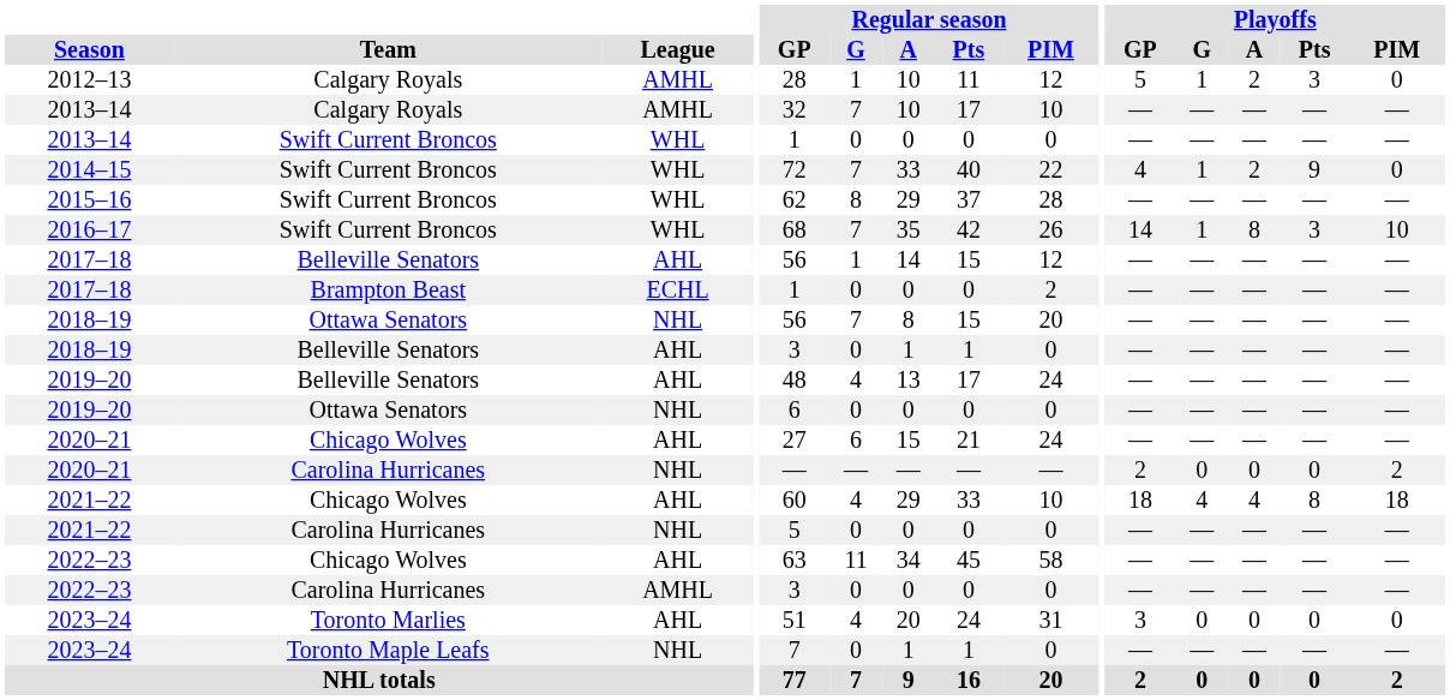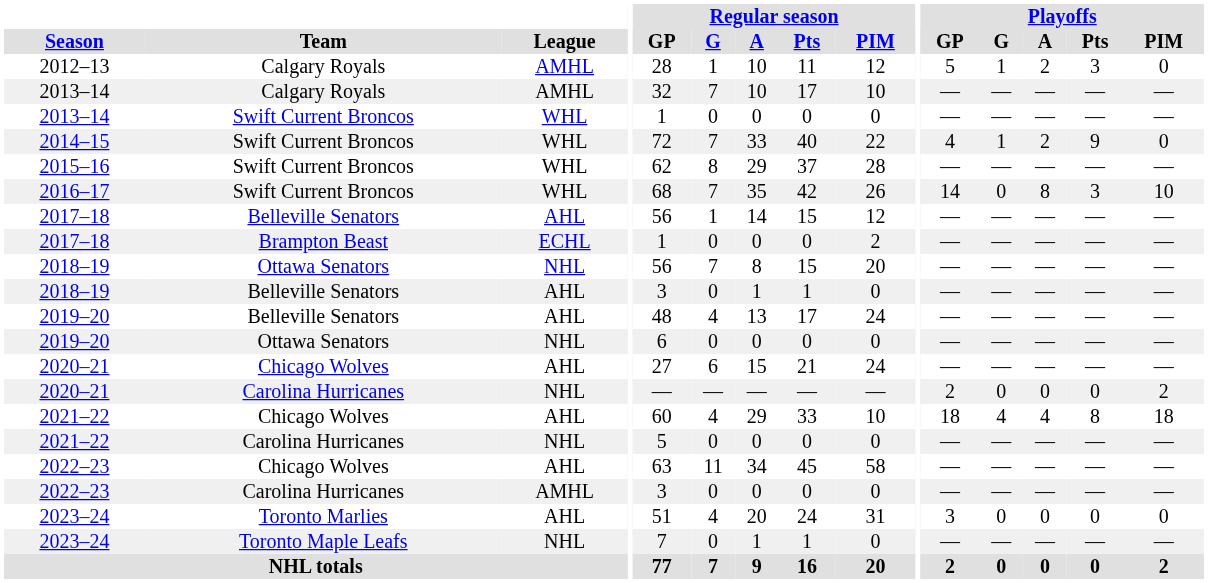 <table border="0" cellpadding="1" cellspacing="0" style="text-align:center; width:60em">
 <tr bgcolor="#e0e0e0">
 <th colspan="3" bgcolor="#ffffff"></th>
 <th rowspan="99" bgcolor="#ffffff"></th>
 <th colspan="5"><a href='#'>Regular season</a></th>
 <th rowspan="99" bgcolor="#ffffff"></th>
 <th colspan="5"><a href='#'>Playoffs</a></th>
 </tr>
 <tr bgcolor="#e0e0e0">
 <th><a href='#'>Season</a></th>
 <th>Team</th>
 <th>League</th>
 <th>GP</th>
 <th><a href='#'>G</a></th>
 <th><a href='#'>A</a></th>
 <th><a href='#'>Pts</a></th>
 <th><a href='#'>PIM</a></th>
 <th>GP</th>
 <th>G</th>
 <th>A</th>
 <th>Pts</th>
 <th>PIM</th>
 </tr>
 <tr>
 <td>2012–13</td>
 <td>Calgary Royals</td>
 <td><a href='#'>AMHL</a></td>
 <td>28</td>
 <td>1</td>
 <td>10</td>
 <td>11</td>
 <td>12</td>
 <td>5</td>
 <td>1</td>
 <td>2</td>
 <td>3</td>
 <td>0</td>
 </tr>
 <tr bgcolor="#f0f0f0">
 <td>2013–14</td>
 <td>Calgary Royals</td>
 <td>AMHL</td>
 <td>32</td>
 <td>7</td>
 <td>10</td>
 <td>17</td>
 <td>10</td>
 <td>—</td>
 <td>—</td>
 <td>—</td>
 <td>—</td>
 <td>—</td>
 </tr>
 <tr>
 <td><a href='#'>2013–14</a></td>
 <td><a href='#'>Swift Current Broncos</a></td>
 <td><a href='#'>WHL</a></td>
 <td>1</td>
 <td>0</td>
 <td>0</td>
 <td>0</td>
 <td>0</td>
 <td>—</td>
 <td>—</td>
 <td>—</td>
 <td>—</td>
 <td>—</td>
 </tr>
 <tr bgcolor="#f0f0f0">
 <td><a href='#'>2014–15</a></td>
 <td>Swift Current Broncos</td>
 <td>WHL</td>
 <td>72</td>
 <td>7</td>
 <td>33</td>
 <td>40</td>
 <td>22</td>
 <td>4</td>
 <td>1</td>
 <td>2</td>
 <td>9</td>
 <td>0</td>
 </tr>
 <tr>
 <td><a href='#'>2015–16</a></td>
 <td>Swift Current Broncos</td>
 <td>WHL</td>
 <td>62</td>
 <td>8</td>
 <td>29</td>
 <td>37</td>
 <td>28</td>
 <td>—</td>
 <td>—</td>
 <td>—</td>
 <td>—</td>
 <td>—</td>
 </tr>
 <tr bgcolor="#f0f0f0">
 <td><a href='#'>2016–17</a></td>
 <td>Swift Current Broncos</td>
 <td>WHL</td>
 <td>68</td>
 <td>7</td>
 <td>35</td>
 <td>42</td>
 <td>26</td>
 <td>14</td>
-<td>1</td>
+<td>0</td>
 <td>8</td>
 <td>3</td>
 <td>10</td>
 </tr>
 <tr>
 <td><a href='#'>2017–18</a></td>
 <td><a href='#'>Belleville Senators</a></td>
 <td><a href='#'>AHL</a></td>
 <td>56</td>
 <td>1</td>
 <td>14</td>
 <td>15</td>
 <td>12</td>
 <td>—</td>
 <td>—</td>
 <td>—</td>
 <td>—</td>
 <td>—</td>
 </tr>
 <tr bgcolor="#f0f0f0">
 <td><a href='#'>2017–18</a></td>
 <td><a href='#'>Brampton Beast</a></td>
 <td><a href='#'>ECHL</a></td>
 <td>1</td>
 <td>0</td>
 <td>0</td>
 <td>0</td>
 <td>2</td>
 <td>—</td>
 <td>—</td>
 <td>—</td>
 <td>—</td>
 <td>—</td>
 </tr>
 <tr>
 <td><a href='#'>2018–19</a></td>
 <td><a href='#'>Ottawa Senators</a></td>
 <td><a href='#'>NHL</a></td>
 <td>56</td>
 <td>7</td>
 <td>8</td>
 <td>15</td>
 <td>20</td>
 <td>—</td>
 <td>—</td>
 <td>—</td>
 <td>—</td>
 <td>—</td>
 </tr>
 <tr bgcolor="#f0f0f0">
 <td><a href='#'>2018–19</a></td>
 <td>Belleville Senators</td>
 <td>AHL</td>
 <td>3</td>
 <td>0</td>
 <td>1</td>
 <td>1</td>
 <td>0</td>
 <td>—</td>
 <td>—</td>
 <td>—</td>
 <td>—</td>
 <td>—</td>
 </tr>
 <tr>
 <td><a href='#'>2019–20</a></td>
 <td>Belleville Senators</td>
 <td>AHL</td>
 <td>48</td>
 <td>4</td>
 <td>13</td>
 <td>17</td>
 <td>24</td>
 <td>—</td>
 <td>—</td>
 <td>—</td>
 <td>—</td>
 <td>—</td>
 </tr>
 <tr bgcolor="#f0f0f0">
 <td><a href='#'>2019–20</a></td>
 <td>Ottawa Senators</td>
 <td>NHL</td>
 <td>6</td>
 <td>0</td>
 <td>0</td>
 <td>0</td>
 <td>0</td>
 <td>—</td>
 <td>—</td>
 <td>—</td>
 <td>—</td>
 <td>—</td>
 </tr>
 <tr>
 <td><a href='#'>2020–21</a></td>
 <td><a href='#'>Chicago Wolves</a></td>
 <td>AHL</td>
 <td>27</td>
 <td>6</td>
 <td>15</td>
 <td>21</td>
 <td>24</td>
 <td>—</td>
 <td>—</td>
 <td>—</td>
 <td>—</td>
 <td>—</td>
 </tr>
 <tr bgcolor="#f0f0f0">
 <td><a href='#'>2020–21</a></td>
 <td><a href='#'>Carolina Hurricanes</a></td>
 <td>NHL</td>
 <td>—</td>
 <td>—</td>
 <td>—</td>
 <td>—</td>
 <td>—</td>
 <td>2</td>
 <td>0</td>
 <td>0</td>
 <td>0</td>
 <td>2</td>
 </tr>
 <tr>
 <td><a href='#'>2021–22</a></td>
 <td>Chicago Wolves</td>
 <td>AHL</td>
 <td>60</td>
 <td>4</td>
 <td>29</td>
 <td>33</td>
 <td>10</td>
 <td>18</td>
 <td>4</td>
 <td>4</td>
 <td>8</td>
 <td>18</td>
 </tr>
 <tr bgcolor="#f0f0f0">
 <td><a href='#'>2021–22</a></td>
 <td>Carolina Hurricanes</td>
 <td>NHL</td>
 <td>5</td>
 <td>0</td>
 <td>0</td>
 <td>0</td>
 <td>0</td>
 <td>—</td>
 <td>—</td>
 <td>—</td>
 <td>—</td>
 <td>—</td>
 </tr>
 <tr>
 <td><a href='#'>2022–23</a></td>
 <td>Chicago Wolves</td>
 <td>AHL</td>
 <td>63</td>
 <td>11</td>
 <td>34</td>
 <td>45</td>
 <td>58</td>
 <td>—</td>
 <td>—</td>
 <td>—</td>
 <td>—</td>
 <td>—</td>
 </tr>
 <tr bgcolor="#f0f0f0">
 <td><a href='#'>2022–23</a></td>
 <td>Carolina Hurricanes</td>
 <td>AMHL</td>
 <td>3</td>
 <td>0</td>
 <td>0</td>
 <td>0</td>
 <td>0</td>
 <td>—</td>
 <td>—</td>
 <td>—</td>
 <td>—</td>
 <td>—</td>
 </tr>
 <tr>
 <td><a href='#'>2023–24</a></td>
 <td><a href='#'>Toronto Marlies</a></td>
 <td>AHL</td>
 <td>51</td>
 <td>4</td>
 <td>20</td>
 <td>24</td>
 <td>31</td>
 <td>3</td>
 <td>0</td>
 <td>0</td>
 <td>0</td>
 <td>0</td>
 </tr>
 <tr bgcolor="#f0f0f0">
 <td><a href='#'>2023–24</a></td>
 <td><a href='#'>Toronto Maple Leafs</a></td>
 <td>NHL</td>
 <td>7</td>
 <td>0</td>
 <td>1</td>
 <td>1</td>
 <td>0</td>
 <td>—</td>
 <td>—</td>
 <td>—</td>
 <td>—</td>
 <td>—</td>
 </tr>
 <tr bgcolor="#e0e0e0">
 <th colspan="3">NHL totals</th>
 <th>77</th>
 <th>7</th>
 <th>9</th>
 <th>16</th>
 <th>20</th>
 <th>2</th>
 <th>0</th>
 <th>0</th>
 <th>0</th>
 <th>2</th>
 </tr>
 </table>
